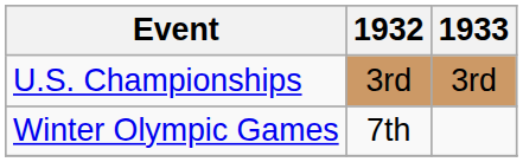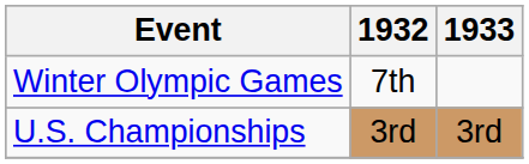 <table class="wikitable">
 <tr>
 <th>Event</th>
 <th>1932</th>
 <th>1933</th>
 </tr>
 <tr>
+<td><a href='#'>Winter Olympic Games</a></td>
+<td align="center">7th</td>
+<td></td>
+</tr>
+<tr>
 <td><a href='#'>U.S. Championships</a></td>
 <td align="center" bgcolor="cc9966">3rd</td>
 <td align="center" bgcolor="cc9966">3rd</td>
 </tr>
 <tr>
-<td><a href='#'>Winter Olympic Games</a></td>
-<td align="center">7th</td>
-<td></td>
-</tr>
-<tr>
 </tr>
 </table>
